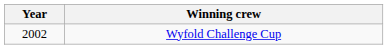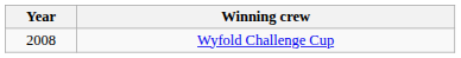 <table class="wikitable" style="text-align:center">
 <tr>
 <th width=70>Year</th>
 <th width=400>Winning crew</th>
 </tr>
 <tr>
-<td>2002</td>
+<td>2008</td>
 <td><a href='#'>Wyfold Challenge Cup</a></td>
 </tr>
 </table>
